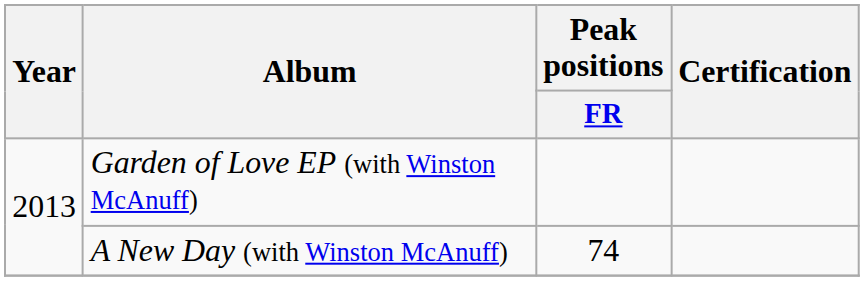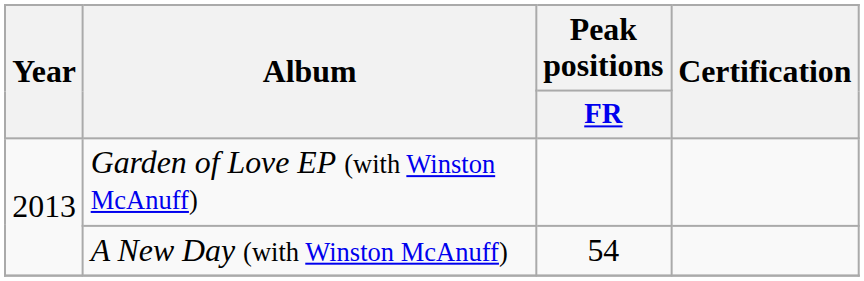 <table class="wikitable">
 <tr>
 <th align="center" rowspan="2" width="10">Year</th>
 <th align="center" rowspan="2" width="220">Album</th>
 <th align="center" colspan="1" width="20">Peak positions</th>
 <th align="center" rowspan="2" width="70">Certification</th>
 </tr>
 <tr>
 <th scope="col" style="width:3em;font-size:90%;"><a href='#'>FR</a><br></th>
 </tr>
 <tr>
 <td style="text-align:center;" rowspan=2>2013</td>
 <td><em>Garden of Love EP</em> <small>(with <a href='#'>Winston McAnuff</a>)</small></td>
 <td style="text-align:center;"></td>
 <td style="text-align:center;"></td>
 </tr>
 <tr>
 <td><em>A New Day</em> <small>(with <a href='#'>Winston McAnuff</a>)</small></td>
-<td style="text-align:center;">74</td>
+<td style="text-align:center;">54</td>
 <td style="text-align:center;"></td>
 </tr>
 <tr>
 </tr>
 </table>
